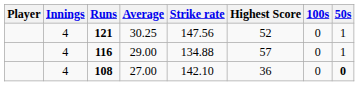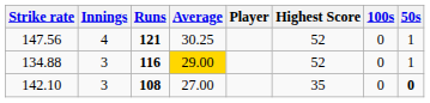 <table class="wikitable sortable" style="text-align: center;">
 <tr>
-<th>Player</th>
+<th><a href='#'>Strike rate</a></th>
 <th><a href='#'>Innings</a></th>
 <th><a href='#'>Runs</a></th>
 <th><a href='#'>Average</a></th>
-<th><a href='#'>Strike rate</a></th>
+<th>Player</th>
 <th>Highest Score</th>
 <th><a href='#'>100s</a></th>
 <th><a href='#'>50s</a></th>
 </tr>
 <tr>
-<td></td>
+<td>147.56</td>
 <td>4</td>
 <td><strong>121</strong></td>
 <td>30.25</td>
-<td>147.56</td>
+<td></td>
 <td>52</td>
 <td>0</td>
 <td>1</td>
 </tr>
 <tr>
+<td>134.88</td>
+<td>3</td>
+<td><strong>116</strong></td>
+<td style="background: gold;">29.00</td>
 <td></td>
-<td>4</td>
-<td><strong>116</strong></td>
-<td>29.00</td>
-<td>134.88</td>
-<td>57</td>
+<td>52</td>
 <td>0</td>
 <td>1</td>
 </tr>
 <tr>
-<td></td>
-<td>4</td>
+<td>142.10</td>
+<td>3</td>
 <td><strong>108</strong></td>
 <td>27.00</td>
-<td>142.10</td>
-<td>36</td>
+<td></td>
+<td>35</td>
 <td>0</td>
 <td><strong>0</strong></td>
 </tr>
 </table>
